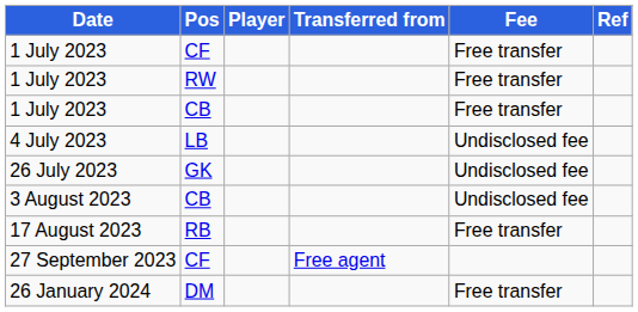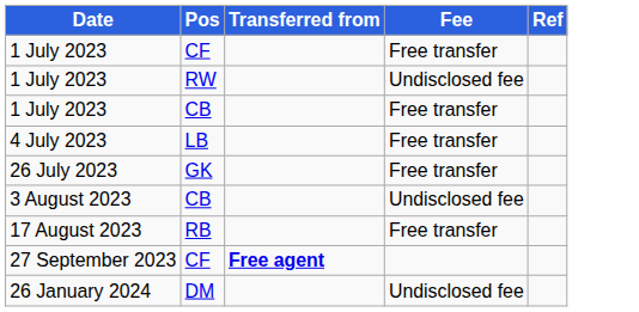 <table class="wikitable plainrowheaders sortable">
 <tr>
 <th style="background:#2B60DE; color:#fff;">Date</th>
 <th style="background:#2B60DE; color:#fff;">Pos</th>
-<th style="background:#2B60DE; color:#fff;">Player</th>
 <th style="background:#2B60DE; color:#fff;">Transferred from</th>
 <th style="background:#2B60DE; color:#fff;">Fee</th>
 <th style="background:#2B60DE; color:#fff;">Ref</th>
 </tr>
 <tr>
 <td>1 July 2023</td>
 <td><a href='#'>CF</a></td>
 <td></td>
-<td></td>
 <td>Free transfer</td>
 <td></td>
 </tr>
 <tr>
 <td>1 July 2023</td>
 <td><a href='#'>RW</a></td>
 <td></td>
-<td></td>
-<td>Free transfer</td>
+<td>Undisclosed fee</td>
 <td></td>
 </tr>
 <tr>
 <td>1 July 2023</td>
 <td><a href='#'>CB</a></td>
-<td></td>
 <td></td>
 <td>Free transfer</td>
 <td></td>
 </tr>
 <tr>
 <td>4 July 2023</td>
 <td><a href='#'>LB</a></td>
 <td></td>
-<td></td>
-<td>Undisclosed fee</td>
+<td>Free transfer</td>
 <td></td>
 </tr>
 <tr>
 <td>26 July 2023</td>
 <td><a href='#'>GK</a></td>
 <td></td>
-<td></td>
-<td>Undisclosed fee</td>
+<td>Free transfer</td>
 <td></td>
 </tr>
 <tr>
 <td>3 August 2023</td>
 <td><a href='#'>CB</a></td>
-<td></td>
 <td></td>
 <td>Undisclosed fee</td>
 <td></td>
 </tr>
 <tr>
 <td>17 August 2023</td>
 <td><a href='#'>RB</a></td>
 <td></td>
-<td></td>
 <td>Free transfer</td>
 <td></td>
 </tr>
 <tr>
 <td>27 September 2023</td>
 <td><a href='#'>CF</a></td>
-<td></td>
-<td><a href='#'>Free agent</a></td>
+<td><strong><a href='#'>Free agent</a></strong></td>
 <td></td>
 <td></td>
 </tr>
 <tr>
 <td>26 January 2024</td>
 <td><a href='#'>DM</a></td>
 <td></td>
-<td></td>
-<td>Free transfer</td>
+<td>Undisclosed fee</td>
 <td></td>
 </tr>
 </table>
